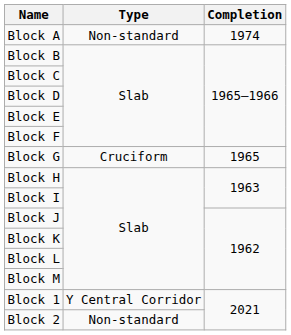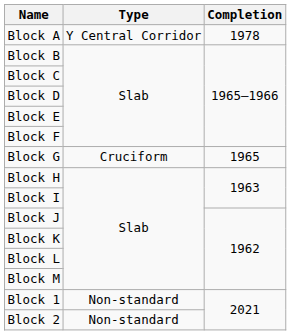 <table class="wikitable" style="text-align: center">
 <tr>
 <th>Name</th>
 <th>Type</th>
 <th>Completion</th>
 </tr>
 <tr>
 <td>Block A</td>
-<td rowspan="1">Non-standard</td>
-<td rowspan="1">1974</td>
+<td>Y Central Corridor</td>
+<td rowspan="1">1978</td>
 </tr>
 <tr>
 <td>Block B</td>
 <td rowspan="5">Slab</td>
 <td rowspan="5">1965–1966</td>
 </tr>
 <tr>
 <td>Block C</td>
 </tr>
 <tr>
 <td>Block D</td>
 </tr>
 <tr>
 <td>Block E</td>
 </tr>
 <tr>
 <td>Block F</td>
 </tr>
 <tr>
 <td>Block G</td>
 <td rowspan="1">Cruciform</td>
 <td rowspan="1">1965</td>
 </tr>
 <tr>
 <td>Block H</td>
 <td rowspan="6">Slab</td>
 <td rowspan="2">1963</td>
 </tr>
 <tr>
 <td>Block I</td>
 </tr>
 <tr>
 <td>Block J</td>
 <td rowspan="4">1962</td>
 </tr>
 <tr>
 <td>Block K</td>
 </tr>
 <tr>
 <td>Block L</td>
 </tr>
 <tr>
 <td>Block M</td>
 </tr>
 <tr>
 <td>Block 1</td>
-<td>Y Central Corridor</td>
+<td rowspan="1">Non-standard</td>
 <td rowspan="2">2021</td>
 </tr>
 <tr>
 <td>Block 2</td>
 <td rowspan="1">Non-standard</td>
 </tr>
 </table>
